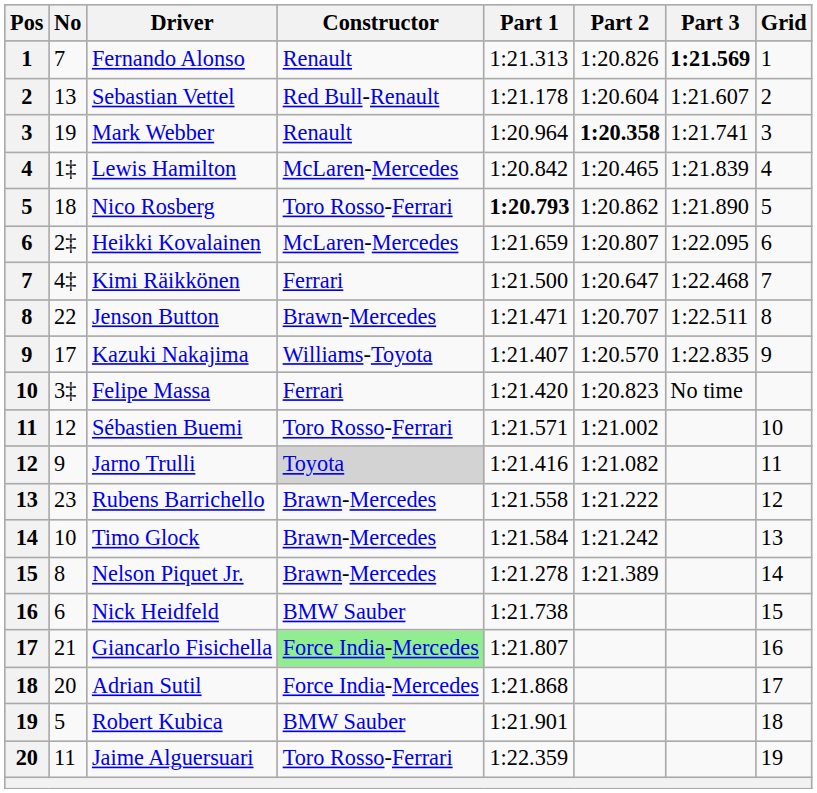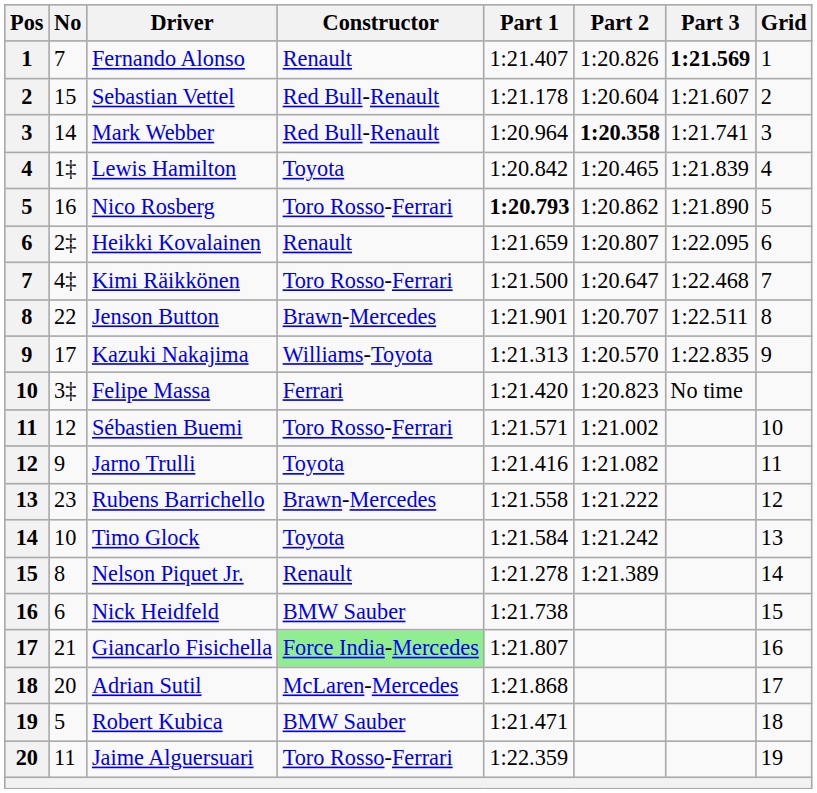 <table class="wikitable sortable" style="font-size: 85%;">
 <tr>
 <th>Pos</th>
 <th>No</th>
 <th>Driver</th>
 <th>Constructor</th>
 <th>Part 1</th>
 <th>Part 2</th>
 <th>Part 3</th>
 <th>Grid</th>
 </tr>
 <tr>
 <th>1</th>
 <td>7</td>
 <td> <a href='#'>Fernando Alonso</a></td>
 <td><a href='#'>Renault</a></td>
-<td>1:21.313</td>
+<td>1:21.407</td>
 <td>1:20.826</td>
 <td><strong>1:21.569</strong></td>
 <td>1</td>
 </tr>
 <tr>
 <th>2</th>
-<td>13</td>
+<td>15</td>
 <td> <a href='#'>Sebastian Vettel</a></td>
 <td><a href='#'>Red Bull</a>-<a href='#'>Renault</a></td>
 <td>1:21.178</td>
 <td>1:20.604</td>
 <td>1:21.607</td>
 <td>2</td>
 </tr>
 <tr>
 <th>3</th>
-<td>19</td>
+<td>14</td>
 <td> <a href='#'>Mark Webber</a></td>
-<td><a href='#'>Renault</a></td>
+<td><a href='#'>Red Bull</a>-<a href='#'>Renault</a></td>
 <td>1:20.964</td>
 <td><strong>1:20.358</strong></td>
 <td>1:21.741</td>
 <td>3</td>
 </tr>
 <tr>
 <th>4</th>
 <td>1‡</td>
 <td> <a href='#'>Lewis Hamilton</a></td>
-<td><a href='#'>McLaren</a>-<a href='#'>Mercedes</a></td>
+<td><a href='#'>Toyota</a></td>
 <td>1:20.842</td>
 <td>1:20.465</td>
 <td>1:21.839</td>
 <td>4</td>
 </tr>
 <tr>
 <th>5</th>
-<td>18</td>
+<td>16</td>
 <td> <a href='#'>Nico Rosberg</a></td>
 <td><a href='#'>Toro Rosso</a>-<a href='#'>Ferrari</a></td>
 <td><strong>1:20.793</strong></td>
 <td>1:20.862</td>
 <td>1:21.890</td>
 <td>5</td>
 </tr>
 <tr>
 <th>6</th>
 <td>2‡</td>
 <td> <a href='#'>Heikki Kovalainen</a></td>
-<td><a href='#'>McLaren</a>-<a href='#'>Mercedes</a></td>
+<td><a href='#'>Renault</a></td>
 <td>1:21.659</td>
 <td>1:20.807</td>
 <td>1:22.095</td>
 <td>6</td>
 </tr>
 <tr>
 <th>7</th>
 <td>4‡</td>
 <td> <a href='#'>Kimi Räikkönen</a></td>
-<td><a href='#'>Ferrari</a></td>
+<td><a href='#'>Toro Rosso</a>-<a href='#'>Ferrari</a></td>
 <td>1:21.500</td>
 <td>1:20.647</td>
 <td>1:22.468</td>
 <td>7</td>
 </tr>
 <tr>
 <th>8</th>
 <td>22</td>
 <td> <a href='#'>Jenson Button</a></td>
 <td><a href='#'>Brawn</a>-<a href='#'>Mercedes</a></td>
-<td>1:21.471</td>
+<td>1:21.901</td>
 <td>1:20.707</td>
 <td>1:22.511</td>
 <td>8</td>
 </tr>
 <tr>
 <th>9</th>
 <td>17</td>
 <td> <a href='#'>Kazuki Nakajima</a></td>
 <td><a href='#'>Williams</a>-<a href='#'>Toyota</a></td>
-<td>1:21.407</td>
+<td>1:21.313</td>
 <td>1:20.570</td>
 <td>1:22.835</td>
 <td>9</td>
 </tr>
 <tr>
 <th>10</th>
 <td>3‡</td>
 <td> <a href='#'>Felipe Massa</a></td>
 <td><a href='#'>Ferrari</a></td>
 <td>1:21.420</td>
 <td>1:20.823</td>
 <td>No time</td>
 <td></td>
 </tr>
 <tr>
 <th>11</th>
 <td>12</td>
 <td> <a href='#'>Sébastien Buemi</a></td>
 <td><a href='#'>Toro Rosso</a>-<a href='#'>Ferrari</a></td>
 <td>1:21.571</td>
 <td>1:21.002</td>
 <td></td>
 <td>10</td>
 </tr>
 <tr>
 <th>12</th>
 <td>9</td>
 <td> <a href='#'>Jarno Trulli</a></td>
-<td style="background: lightgrey;"><a href='#'>Toyota</a></td>
+<td><a href='#'>Toyota</a></td>
 <td>1:21.416</td>
 <td>1:21.082</td>
 <td></td>
 <td>11</td>
 </tr>
 <tr>
 <th>13</th>
 <td>23</td>
 <td> <a href='#'>Rubens Barrichello</a></td>
 <td><a href='#'>Brawn</a>-<a href='#'>Mercedes</a></td>
 <td>1:21.558</td>
 <td>1:21.222</td>
 <td></td>
 <td>12</td>
 </tr>
 <tr>
 <th>14</th>
 <td>10</td>
 <td> <a href='#'>Timo Glock</a></td>
-<td><a href='#'>Brawn</a>-<a href='#'>Mercedes</a></td>
+<td><a href='#'>Toyota</a></td>
 <td>1:21.584</td>
 <td>1:21.242</td>
 <td></td>
 <td>13</td>
 </tr>
 <tr>
 <th>15</th>
 <td>8</td>
 <td> <a href='#'>Nelson Piquet Jr.</a></td>
-<td><a href='#'>Brawn</a>-<a href='#'>Mercedes</a></td>
+<td><a href='#'>Renault</a></td>
 <td>1:21.278</td>
 <td>1:21.389</td>
 <td></td>
 <td>14</td>
 </tr>
 <tr>
 <th>16</th>
 <td>6</td>
 <td> <a href='#'>Nick Heidfeld</a></td>
 <td><a href='#'>BMW Sauber</a></td>
 <td>1:21.738</td>
 <td></td>
 <td></td>
 <td>15</td>
 </tr>
 <tr>
 <th>17</th>
 <td>21</td>
 <td> <a href='#'>Giancarlo Fisichella</a></td>
 <td style="background: lightgreen;"><a href='#'>Force India</a>-<a href='#'>Mercedes</a></td>
 <td>1:21.807</td>
 <td></td>
 <td></td>
 <td>16</td>
 </tr>
 <tr>
 <th>18</th>
 <td>20</td>
 <td> <a href='#'>Adrian Sutil</a></td>
-<td><a href='#'>Force India</a>-<a href='#'>Mercedes</a></td>
+<td><a href='#'>McLaren</a>-<a href='#'>Mercedes</a></td>
 <td>1:21.868</td>
 <td></td>
 <td></td>
 <td>17</td>
 </tr>
 <tr>
 <th>19</th>
 <td>5</td>
 <td> <a href='#'>Robert Kubica</a></td>
 <td><a href='#'>BMW Sauber</a></td>
-<td>1:21.901</td>
+<td>1:21.471</td>
 <td></td>
 <td></td>
 <td>18</td>
 </tr>
 <tr>
 <th>20</th>
 <td>11</td>
 <td> <a href='#'>Jaime Alguersuari</a></td>
 <td><a href='#'>Toro Rosso</a>-<a href='#'>Ferrari</a></td>
 <td>1:22.359</td>
 <td></td>
 <td></td>
 <td>19</td>
 </tr>
 <tr>
 <th colspan="8"></th>
 </tr>
 </table>
